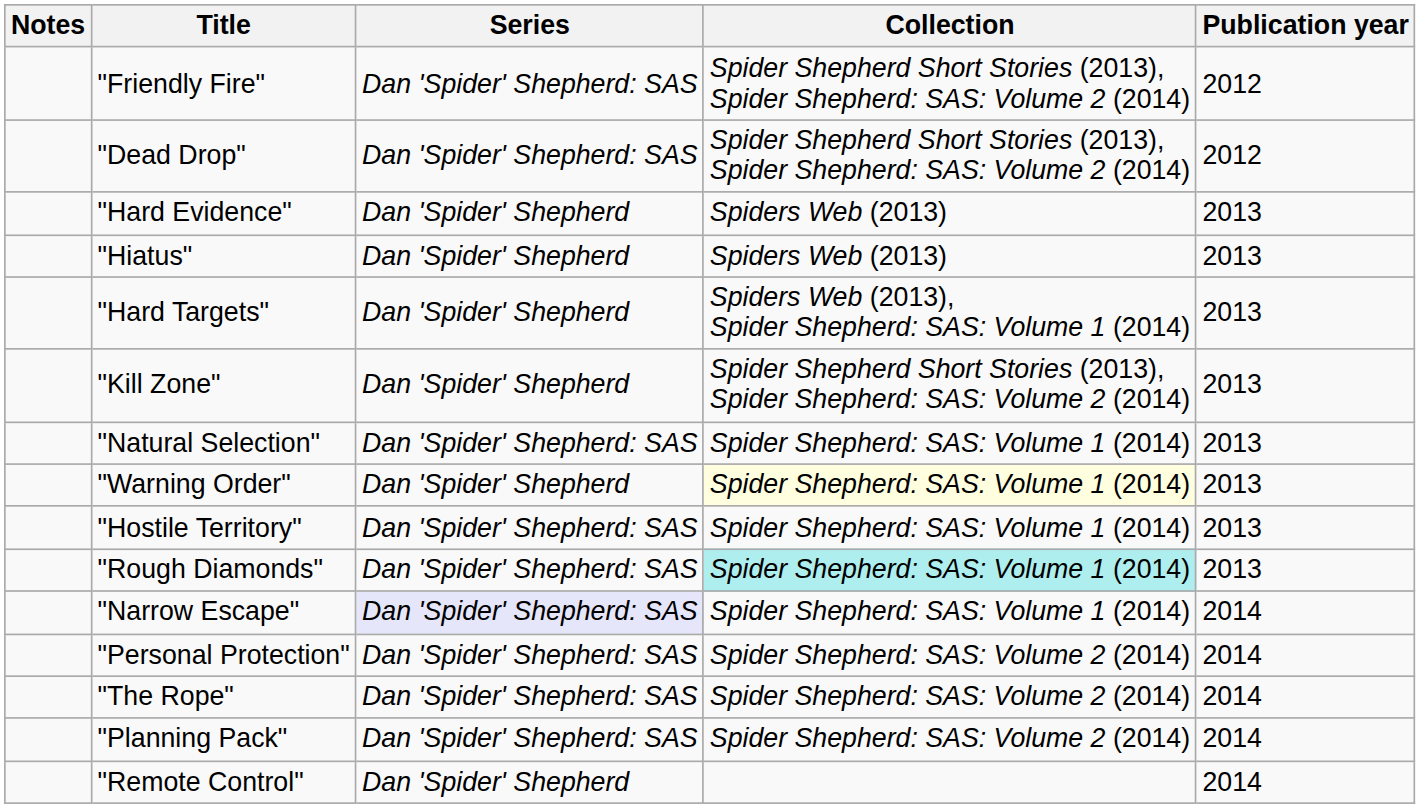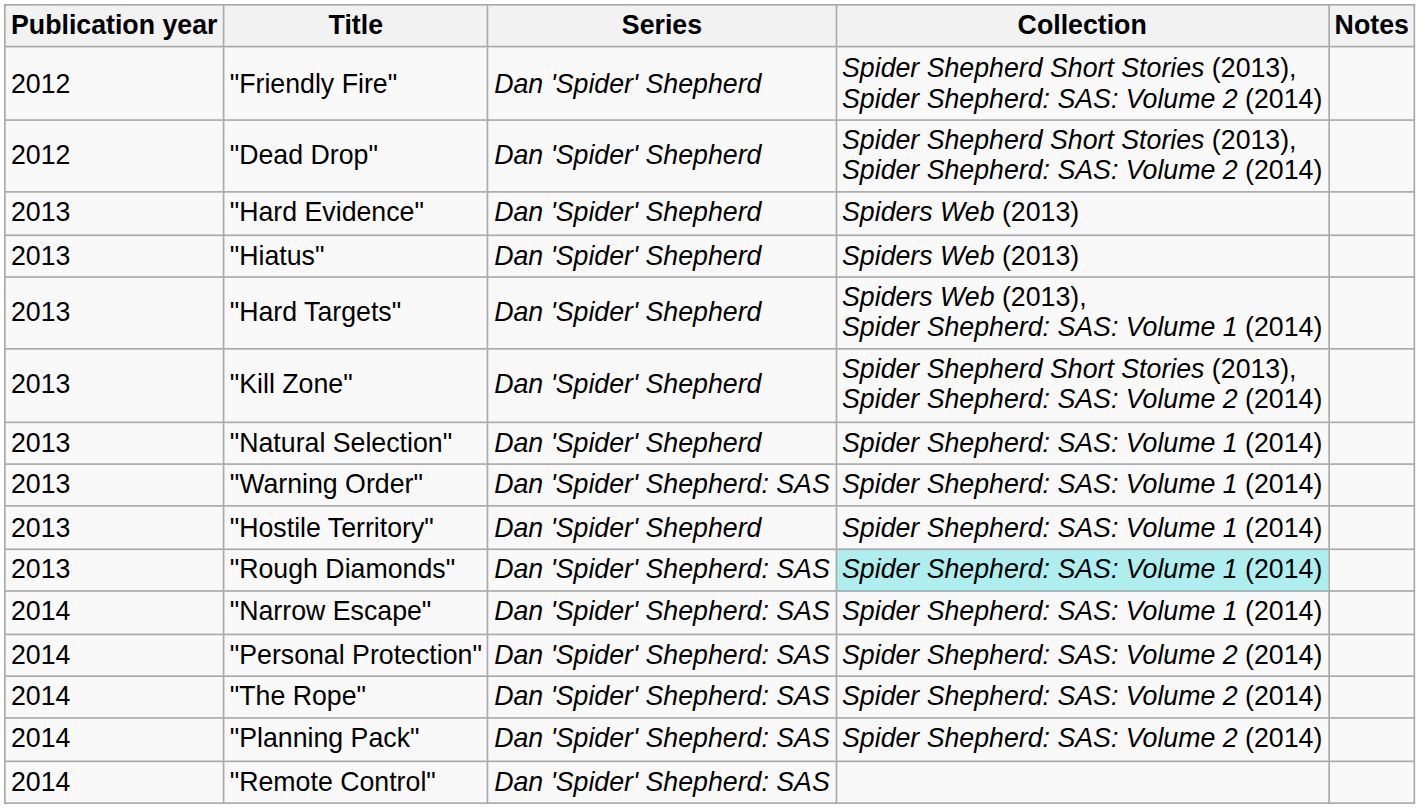 <table class="wikitable plainrowheaders sortable">
 <tr>
-<th>Notes</th>
+<th>Publication year</th>
 <th>Title</th>
 <th>Series</th>
 <th>Collection</th>
-<th>Publication year</th>
+<th>Notes</th>
 </tr>
 <tr>
+<td>2012</td>
+<td>"Friendly Fire"</td>
+<td><em>Dan 'Spider' Shepherd</em></td>
+<td><em>Spider Shepherd Short Stories</em> (2013),<br><em>Spider Shepherd: SAS: Volume 2</em> (2014)</td>
 <td></td>
-<td>"Friendly Fire"</td>
-<td><em>Dan 'Spider' Shepherd: SAS</em></td>
-<td><em>Spider Shepherd Short Stories</em> (2013),<br><em>Spider Shepherd: SAS: Volume 2</em> (2014)</td>
-<td>2012</td>
 </tr>
 <tr>
+<td>2012</td>
+<td>"Dead Drop"</td>
+<td><em>Dan 'Spider' Shepherd</em></td>
+<td><em>Spider Shepherd Short Stories</em> (2013),<br><em>Spider Shepherd: SAS: Volume 2</em> (2014)</td>
 <td></td>
-<td>"Dead Drop"</td>
-<td><em>Dan 'Spider' Shepherd: SAS</em></td>
-<td><em>Spider Shepherd Short Stories</em> (2013),<br><em>Spider Shepherd: SAS: Volume 2</em> (2014)</td>
-<td>2012</td>
 </tr>
 <tr>
-<td></td>
+<td>2013</td>
 <td>"Hard Evidence"</td>
 <td><em>Dan 'Spider' Shepherd</em></td>
 <td><em>Spiders Web</em> (2013)</td>
-<td>2013</td>
+<td></td>
 </tr>
 <tr>
-<td></td>
+<td>2013</td>
 <td>"Hiatus"</td>
 <td><em>Dan 'Spider' Shepherd</em></td>
 <td><em>Spiders Web</em> (2013)</td>
-<td>2013</td>
+<td></td>
 </tr>
 <tr>
-<td></td>
+<td>2013</td>
 <td>"Hard Targets"</td>
 <td><em>Dan 'Spider' Shepherd</em></td>
 <td><em>Spiders Web</em> (2013),<br><em>Spider Shepherd: SAS: Volume 1</em> (2014)</td>
-<td>2013</td>
+<td></td>
 </tr>
 <tr>
-<td></td>
+<td>2013</td>
 <td>"Kill Zone"</td>
 <td><em>Dan 'Spider' Shepherd</em></td>
 <td><em>Spider Shepherd Short Stories</em> (2013),<br><em>Spider Shepherd: SAS: Volume 2</em> (2014)</td>
-<td>2013</td>
+<td></td>
 </tr>
 <tr>
+<td>2013</td>
+<td>"Natural Selection"</td>
+<td><em>Dan 'Spider' Shepherd</em></td>
+<td><em>Spider Shepherd: SAS: Volume 1</em> (2014)</td>
 <td></td>
-<td>"Natural Selection"</td>
+</tr>
+<tr>
+<td>2013</td>
+<td>"Warning Order"</td>
 <td><em>Dan 'Spider' Shepherd: SAS</em></td>
 <td><em>Spider Shepherd: SAS: Volume 1</em> (2014)</td>
-<td>2013</td>
+<td></td>
 </tr>
 <tr>
+<td>2013</td>
+<td>"Hostile Territory"</td>
+<td><em>Dan 'Spider' Shepherd</em></td>
+<td><em>Spider Shepherd: SAS: Volume 1</em> (2014)</td>
 <td></td>
-<td>"Warning Order"</td>
-<td><em>Dan 'Spider' Shepherd</em></td>
-<td style="background: lightyellow;"><em>Spider Shepherd: SAS: Volume 1</em> (2014)</td>
-<td>2013</td>
 </tr>
 <tr>
-<td></td>
-<td>"Hostile Territory"</td>
-<td><em>Dan 'Spider' Shepherd: SAS</em></td>
-<td><em>Spider Shepherd: SAS: Volume 1</em> (2014)</td>
 <td>2013</td>
-</tr>
-<tr>
-<td></td>
 <td>"Rough Diamonds"</td>
 <td><em>Dan 'Spider' Shepherd: SAS</em></td>
 <td style="background: paleturquoise;"><em>Spider Shepherd: SAS: Volume 1</em> (2014)</td>
-<td>2013</td>
+<td></td>
 </tr>
 <tr>
+<td scope="row">2014</td>
+<td>"Narrow Escape"</td>
+<td><em>Dan 'Spider' Shepherd: SAS</em></td>
+<td><em>Spider Shepherd: SAS: Volume 1</em> (2014)</td>
 <td></td>
-<td>"Narrow Escape"</td>
-<td style="background: lavender;"><em>Dan 'Spider' Shepherd: SAS</em></td>
-<td><em>Spider Shepherd: SAS: Volume 1</em> (2014)</td>
-<td scope="row">2014</td>
 </tr>
 <tr>
-<td></td>
+<td scope="row">2014</td>
 <td>"Personal Protection"</td>
 <td><em>Dan 'Spider' Shepherd: SAS</em></td>
 <td><em>Spider Shepherd: SAS: Volume 2</em> (2014)</td>
-<td scope="row">2014</td>
+<td></td>
 </tr>
 <tr>
-<td></td>
+<td scope="row">2014</td>
 <td>"The Rope"</td>
 <td><em>Dan 'Spider' Shepherd: SAS</em></td>
 <td><em>Spider Shepherd: SAS: Volume 2</em> (2014)</td>
-<td scope="row">2014</td>
+<td></td>
 </tr>
 <tr>
-<td></td>
+<td scope="row">2014</td>
 <td>"Planning Pack"</td>
 <td><em>Dan 'Spider' Shepherd: SAS</em></td>
 <td><em>Spider Shepherd: SAS: Volume 2</em> (2014)</td>
-<td scope="row">2014</td>
+<td></td>
 </tr>
 <tr>
+<td scope="row">2014</td>
+<td>"Remote Control"</td>
+<td><em>Dan 'Spider' Shepherd: SAS</em></td>
 <td></td>
-<td>"Remote Control"</td>
-<td><em>Dan 'Spider' Shepherd</em></td>
 <td></td>
-<td scope="row">2014</td>
 </tr>
 </table>
